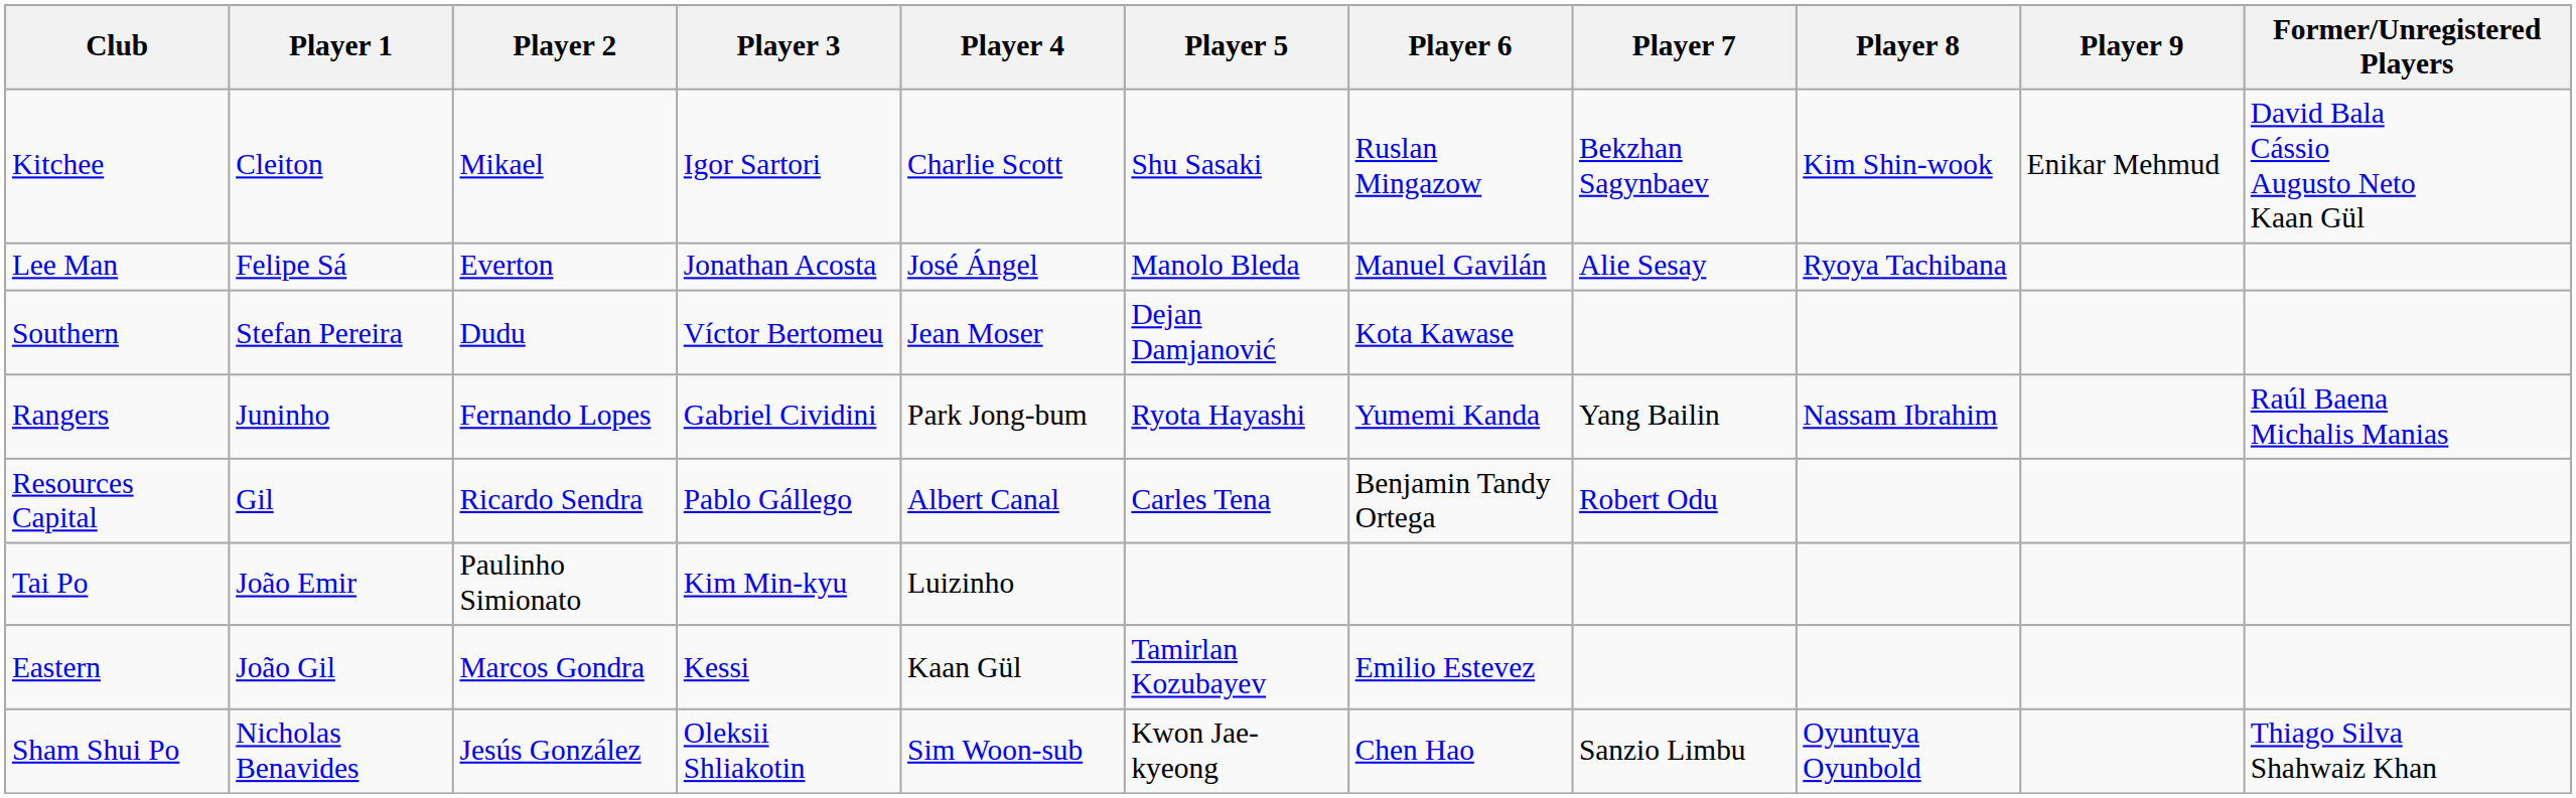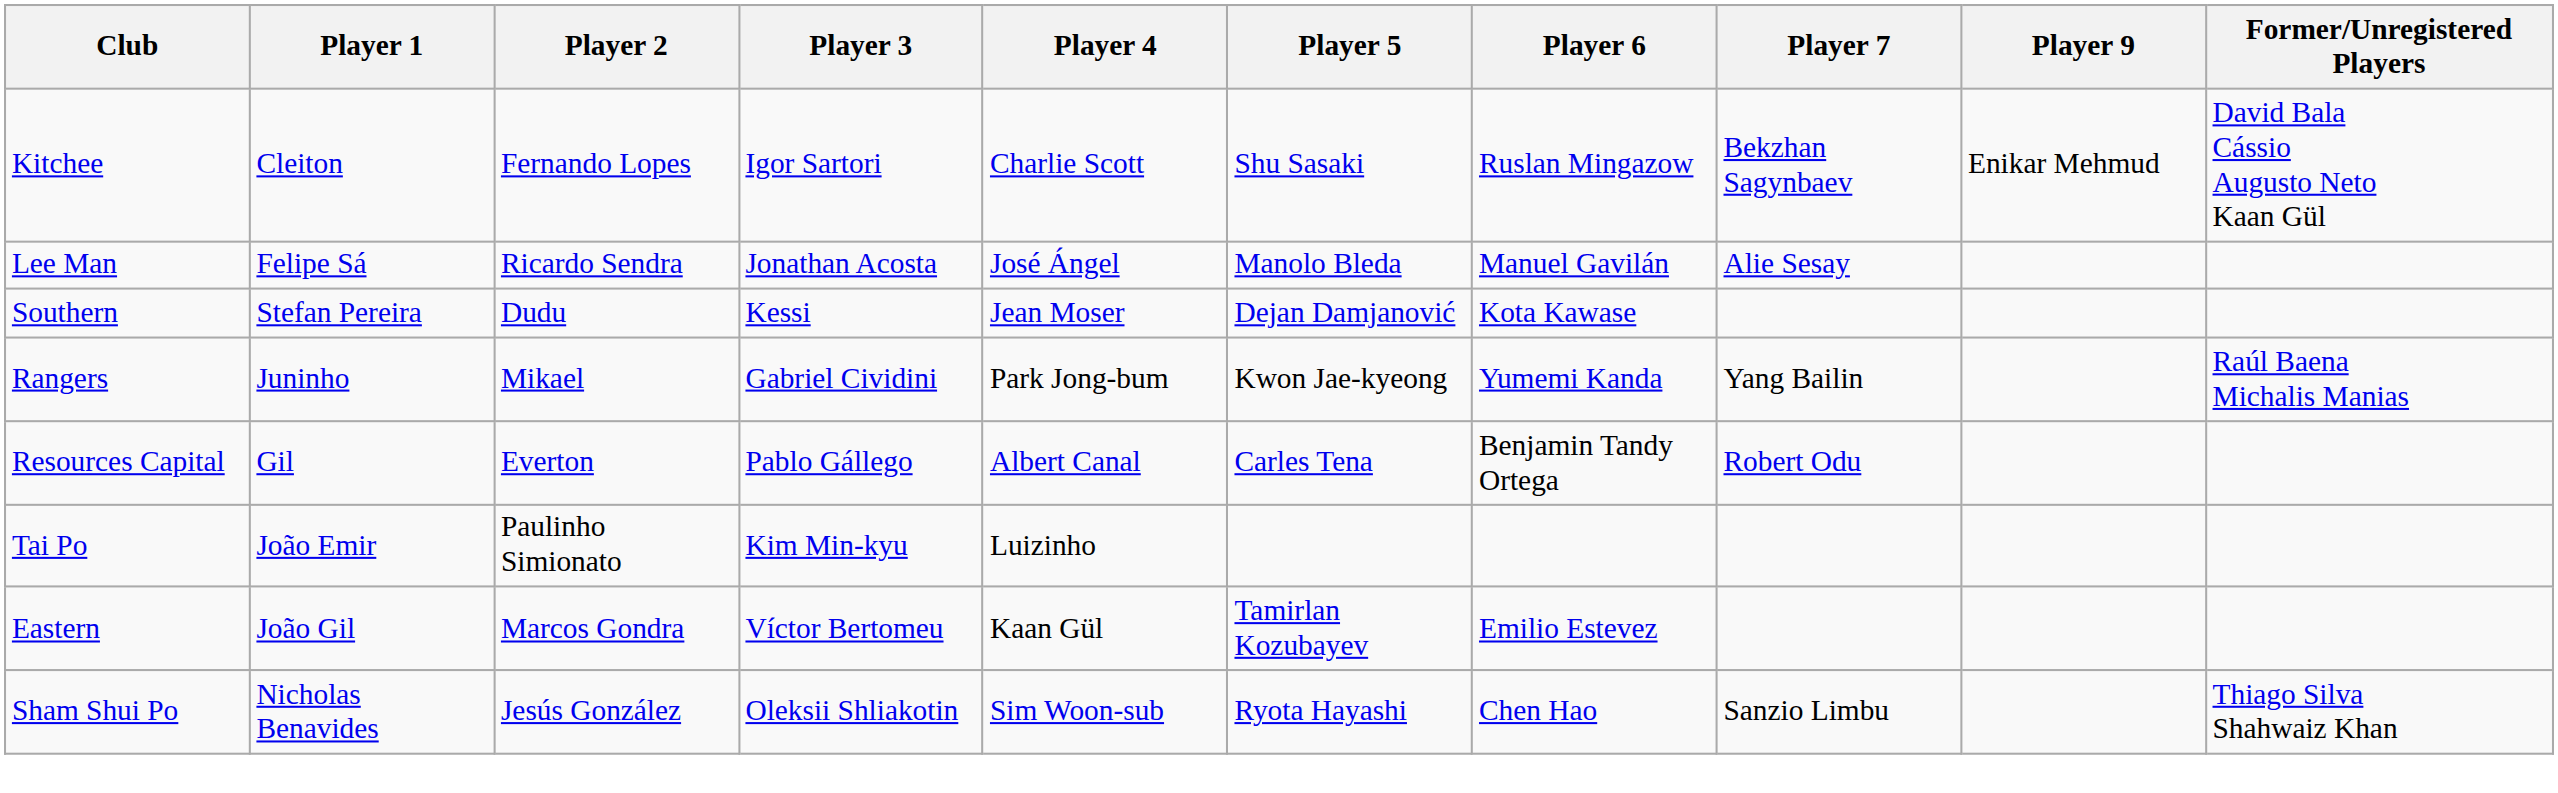 <table class="wikitable" style="font-size:90%;">
 <tr>
 <th style="width:7%">Club</th>
 <th style="width:7%">Player 1</th>
 <th style="width:7%">Player 2</th>
 <th style="width:7%">Player 3</th>
 <th style="width:7%">Player 4</th>
 <th style="width:7%">Player 5</th>
 <th style="width:7%">Player 6</th>
 <th style="width:7%">Player 7</th>
-<th style="width:7%">Player 8</th>
 <th style="width:7%">Player 9</th>
 <th style="width:7%">Former/Unregistered Players</th>
 </tr>
 <tr>
 <td><a href='#'>Kitchee</a></td>
 <td> <a href='#'>Cleiton</a></td>
-<td> <a href='#'>Mikael</a></td>
+<td> <a href='#'>Fernando Lopes</a></td>
 <td> <a href='#'>Igor Sartori</a></td>
 <td> <a href='#'>Charlie Scott</a></td>
 <td> <a href='#'>Shu Sasaki</a></td>
 <td> <a href='#'>Ruslan Mingazow</a></td>
 <td> <a href='#'>Bekzhan Sagynbaev</a></td>
-<td> <a href='#'>Kim Shin-wook</a></td>
 <td> Enikar Mehmud</td>
 <td> <a href='#'>David Bala</a><br> <a href='#'>Cássio</a><br> <a href='#'>Augusto Neto</a><br> Kaan Gül</td>
 </tr>
 <tr>
 <td><a href='#'>Lee Man</a></td>
 <td> <a href='#'>Felipe Sá</a></td>
-<td> <a href='#'>Everton</a></td>
+<td> <a href='#'>Ricardo Sendra</a></td>
 <td> <a href='#'>Jonathan Acosta</a></td>
 <td> <a href='#'>José Ángel</a></td>
 <td> <a href='#'>Manolo Bleda</a></td>
 <td> <a href='#'>Manuel Gavilán</a></td>
 <td> <a href='#'>Alie Sesay</a></td>
-<td> <a href='#'>Ryoya Tachibana</a></td>
 <td></td>
 <td></td>
 </tr>
 <tr>
 <td><a href='#'>Southern</a></td>
 <td> <a href='#'>Stefan Pereira</a></td>
 <td> <a href='#'>Dudu</a></td>
-<td> <a href='#'>Víctor Bertomeu</a></td>
+<td> <a href='#'>Kessi</a></td>
 <td> <a href='#'>Jean Moser</a></td>
 <td> <a href='#'>Dejan Damjanović</a></td>
 <td> <a href='#'>Kota Kawase</a></td>
-<td></td>
 <td></td>
 <td></td>
 <td></td>
 </tr>
 <tr>
 <td><a href='#'>Rangers</a></td>
 <td> <a href='#'>Juninho</a></td>
-<td> <a href='#'>Fernando Lopes</a></td>
+<td> <a href='#'>Mikael</a></td>
 <td> <a href='#'>Gabriel Cividini</a></td>
 <td> Park Jong-bum</td>
-<td> <a href='#'>Ryota Hayashi</a></td>
+<td> Kwon Jae-kyeong</td>
 <td> <a href='#'>Yumemi Kanda</a></td>
 <td> Yang Bailin</td>
-<td> <a href='#'>Nassam Ibrahim</a></td>
 <td></td>
 <td> <a href='#'>Raúl Baena</a><br> <a href='#'>Michalis Manias</a></td>
 </tr>
 <tr>
 <td><a href='#'>Resources Capital</a></td>
 <td> <a href='#'>Gil</a></td>
-<td> <a href='#'>Ricardo Sendra</a></td>
+<td> <a href='#'>Everton</a></td>
 <td> <a href='#'>Pablo Gállego</a></td>
 <td> <a href='#'>Albert Canal</a></td>
 <td> <a href='#'>Carles Tena</a></td>
 <td> Benjamin Tandy Ortega</td>
 <td> <a href='#'>Robert Odu</a></td>
-<td></td>
 <td></td>
 <td></td>
 </tr>
 <tr>
 <td><a href='#'>Tai Po</a></td>
 <td> <a href='#'>João Emir</a></td>
 <td> Paulinho Simionato</td>
 <td> <a href='#'>Kim Min-kyu</a></td>
 <td> Luizinho</td>
 <td></td>
 <td></td>
 <td></td>
 <td></td>
 <td></td>
-<td></td>
 </tr>
 <tr>
 <td><a href='#'>Eastern</a></td>
 <td> <a href='#'>João Gil</a></td>
 <td> <a href='#'>Marcos Gondra</a></td>
-<td> <a href='#'>Kessi</a></td>
+<td> <a href='#'>Víctor Bertomeu</a></td>
 <td> Kaan Gül</td>
 <td> <a href='#'>Tamirlan Kozubayev</a></td>
 <td> <a href='#'>Emilio Estevez</a></td>
-<td></td>
 <td></td>
 <td></td>
 <td></td>
 </tr>
 <tr>
 <td><a href='#'>Sham Shui Po</a></td>
 <td> <a href='#'>Nicholas Benavides</a></td>
 <td> <a href='#'>Jesús González</a></td>
 <td> <a href='#'>Oleksii Shliakotin</a></td>
 <td> <a href='#'>Sim Woon-sub</a></td>
-<td> Kwon Jae-kyeong</td>
+<td> <a href='#'>Ryota Hayashi</a></td>
 <td> <a href='#'>Chen Hao</a></td>
 <td> Sanzio Limbu</td>
-<td> <a href='#'>Oyuntuya Oyunbold</a></td>
 <td></td>
 <td> <a href='#'>Thiago Silva</a><br> Shahwaiz Khan</td>
 </tr>
 </table>
